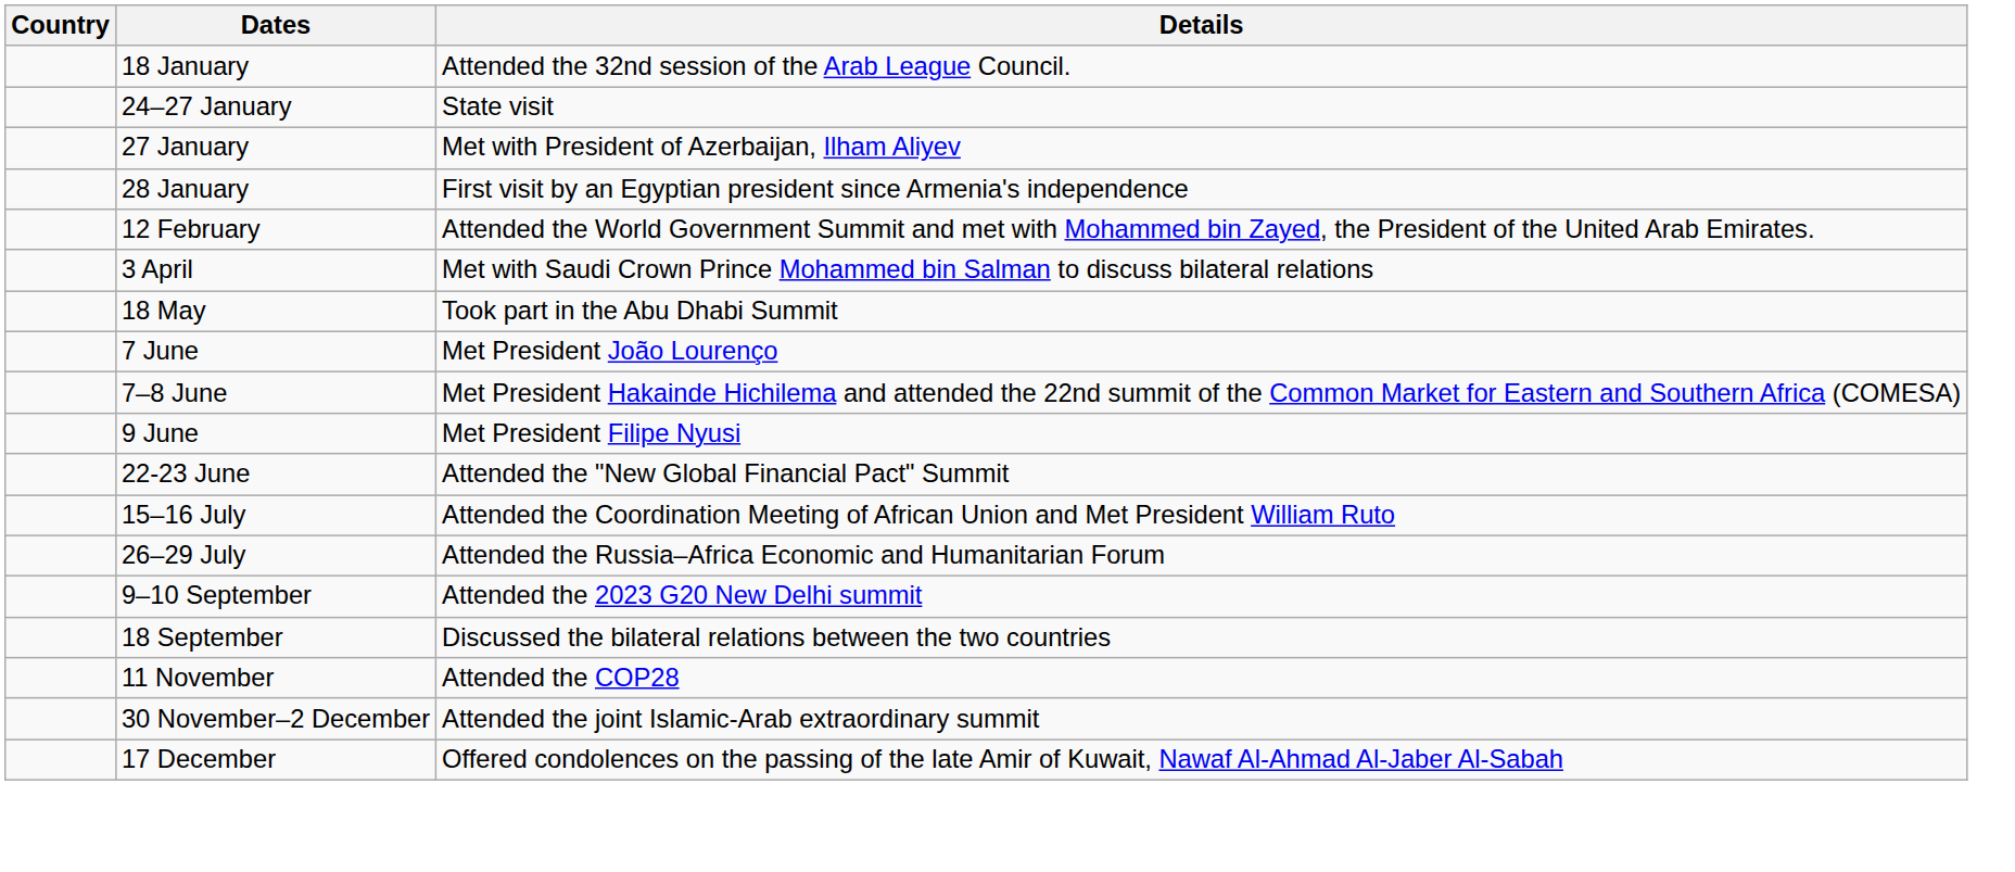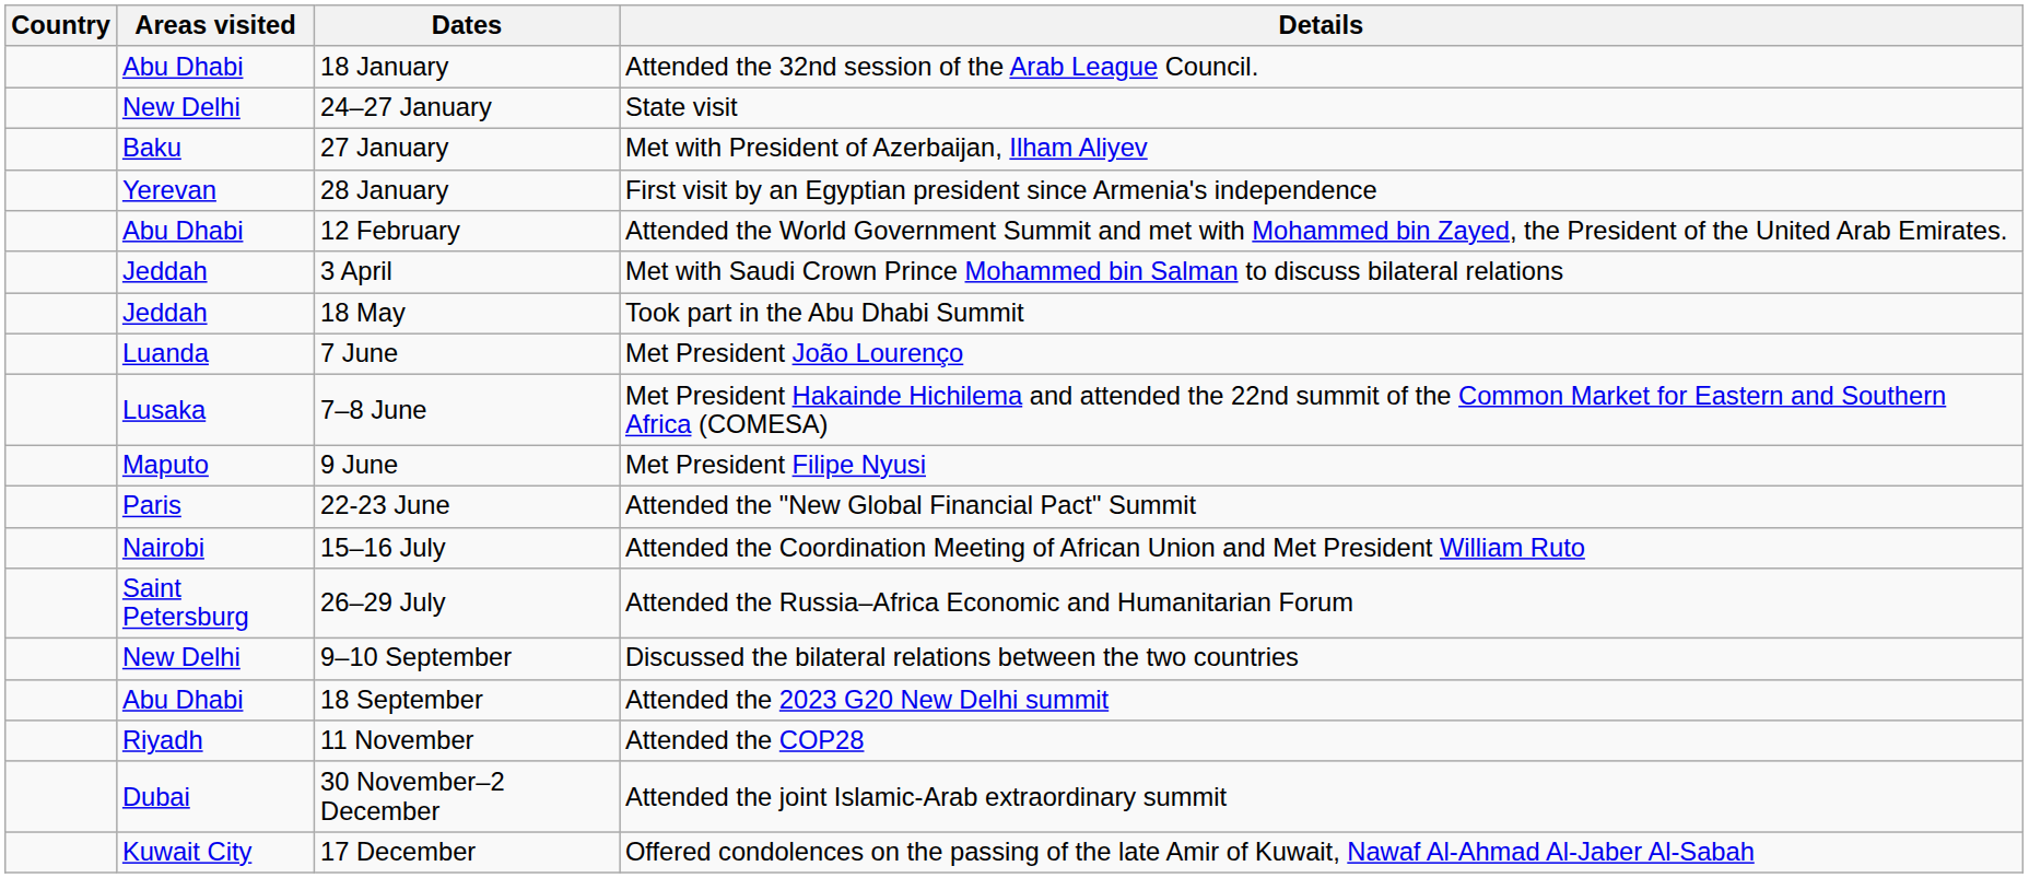 <table class="wikitable sortable">
 <tr>
 <th>Country</th>
+<th>Areas visited</th>
 <th>Dates</th>
 <th class="unsortable">Details</th>
 </tr>
 <tr>
 <td></td>
+<td><a href='#'>Abu Dhabi</a></td>
 <td>18 January</td>
 <td>Attended the 32nd session of the <a href='#'>Arab League</a> Council.</td>
 </tr>
 <tr>
 <td></td>
+<td><a href='#'>New Delhi</a></td>
 <td>24–27 January</td>
 <td>State visit</td>
 </tr>
 <tr>
 <td></td>
+<td><a href='#'>Baku</a></td>
 <td>27 January</td>
 <td>Met with President of Azerbaijan, <a href='#'>Ilham Aliyev</a></td>
 </tr>
 <tr>
 <td></td>
+<td><a href='#'>Yerevan</a></td>
 <td>28 January</td>
 <td>First visit by an Egyptian president since Armenia's independence</td>
 </tr>
 <tr>
 <td></td>
+<td><a href='#'>Abu Dhabi</a></td>
 <td>12 February</td>
 <td>Attended the World Government Summit and met with <a href='#'>Mohammed bin Zayed</a>, the President of the United Arab Emirates.</td>
 </tr>
 <tr>
 <td></td>
+<td><a href='#'>Jeddah</a></td>
 <td>3 April</td>
 <td>Met with Saudi Crown Prince <a href='#'>Mohammed bin Salman</a> to discuss bilateral relations</td>
 </tr>
 <tr>
 <td></td>
+<td><a href='#'>Jeddah</a></td>
 <td>18 May</td>
 <td>Took part in the Abu Dhabi Summit</td>
 </tr>
 <tr>
 <td></td>
+<td><a href='#'>Luanda</a></td>
 <td>7 June</td>
 <td>Met President <a href='#'>João Lourenço</a></td>
 </tr>
 <tr>
 <td></td>
+<td><a href='#'>Lusaka</a></td>
 <td>7–8 June</td>
 <td>Met President <a href='#'>Hakainde Hichilema</a> and attended the 22nd summit of the <a href='#'>Common Market for Eastern and Southern Africa</a> (COMESA)</td>
 </tr>
 <tr>
 <td></td>
+<td><a href='#'>Maputo</a></td>
 <td>9 June</td>
 <td>Met President <a href='#'>Filipe Nyusi</a></td>
 </tr>
 <tr>
 <td></td>
+<td><a href='#'>Paris</a></td>
 <td>22-23 June</td>
 <td>Attended the "New Global Financial Pact" Summit</td>
 </tr>
 <tr>
 <td></td>
+<td><a href='#'>Nairobi</a></td>
 <td>15–16 July</td>
 <td>Attended the Coordination Meeting of African Union and Met President <a href='#'>William Ruto</a></td>
 </tr>
 <tr>
 <td></td>
+<td><a href='#'>Saint Petersburg</a></td>
 <td>26–29 July</td>
 <td>Attended the Russia–Africa Economic and Humanitarian Forum</td>
 </tr>
 <tr>
 <td></td>
+<td><a href='#'>New Delhi</a></td>
 <td>9–10 September</td>
+<td>Discussed the bilateral relations between the two countries</td>
+</tr>
+<tr>
+<td></td>
+<td><a href='#'>Abu Dhabi</a></td>
+<td>18 September</td>
 <td>Attended the <a href='#'>2023 G20 New Delhi summit</a></td>
 </tr>
 <tr>
 <td></td>
-<td>18 September</td>
-<td>Discussed the bilateral relations between the two countries</td>
-</tr>
-<tr>
-<td></td>
+<td><a href='#'>Riyadh</a></td>
 <td>11 November</td>
 <td>Attended the <a href='#'>COP28</a></td>
 </tr>
 <tr>
 <td></td>
+<td><a href='#'>Dubai</a></td>
 <td>30 November–2 December</td>
 <td>Attended the joint Islamic-Arab extraordinary summit</td>
 </tr>
 <tr>
 <td></td>
+<td><a href='#'>Kuwait City</a></td>
 <td>17 December</td>
 <td>Offered condolences on the passing of the late Amir of Kuwait, <a href='#'>Nawaf Al-Ahmad Al-Jaber Al-Sabah</a></td>
 </tr>
 </table>
